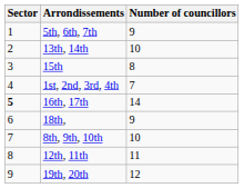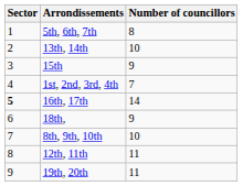 <table class="wikitable">
 <tr>
 <th>Sector</th>
 <th>Arrondissements</th>
 <th>Number of councillors</th>
 </tr>
 <tr>
 <td>1</td>
 <td><a href='#'>5th</a>, <a href='#'>6th</a>, <a href='#'>7th</a></td>
-<td>9</td>
+<td>8</td>
 </tr>
 <tr>
 <td>2</td>
 <td><a href='#'>13th</a>, <a href='#'>14th</a></td>
 <td>10</td>
 </tr>
 <tr>
 <td>3</td>
 <td><a href='#'>15th</a></td>
-<td>8</td>
+<td>9</td>
 </tr>
 <tr>
 <td>4</td>
 <td><a href='#'>1st</a>, <a href='#'>2nd</a>, <a href='#'>3rd</a>, <a href='#'>4th</a></td>
 <td>7</td>
 </tr>
 <tr>
 <td><strong>5</strong></td>
 <td><a href='#'>16th</a>, <a href='#'>17th</a></td>
 <td>14</td>
 </tr>
 <tr>
 <td>6</td>
 <td><a href='#'>18th</a>,</td>
 <td>9</td>
 </tr>
 <tr>
 <td>7</td>
 <td><a href='#'>8th</a>, <a href='#'>9th</a>, <a href='#'>10th</a></td>
 <td>10</td>
 </tr>
 <tr>
 <td>8</td>
 <td><a href='#'>12th</a>, <a href='#'>11th</a></td>
 <td>11</td>
 </tr>
 <tr>
 <td>9</td>
 <td><a href='#'>19th</a>, <a href='#'>20th</a></td>
-<td>12</td>
+<td>11</td>
 </tr>
 </table>
